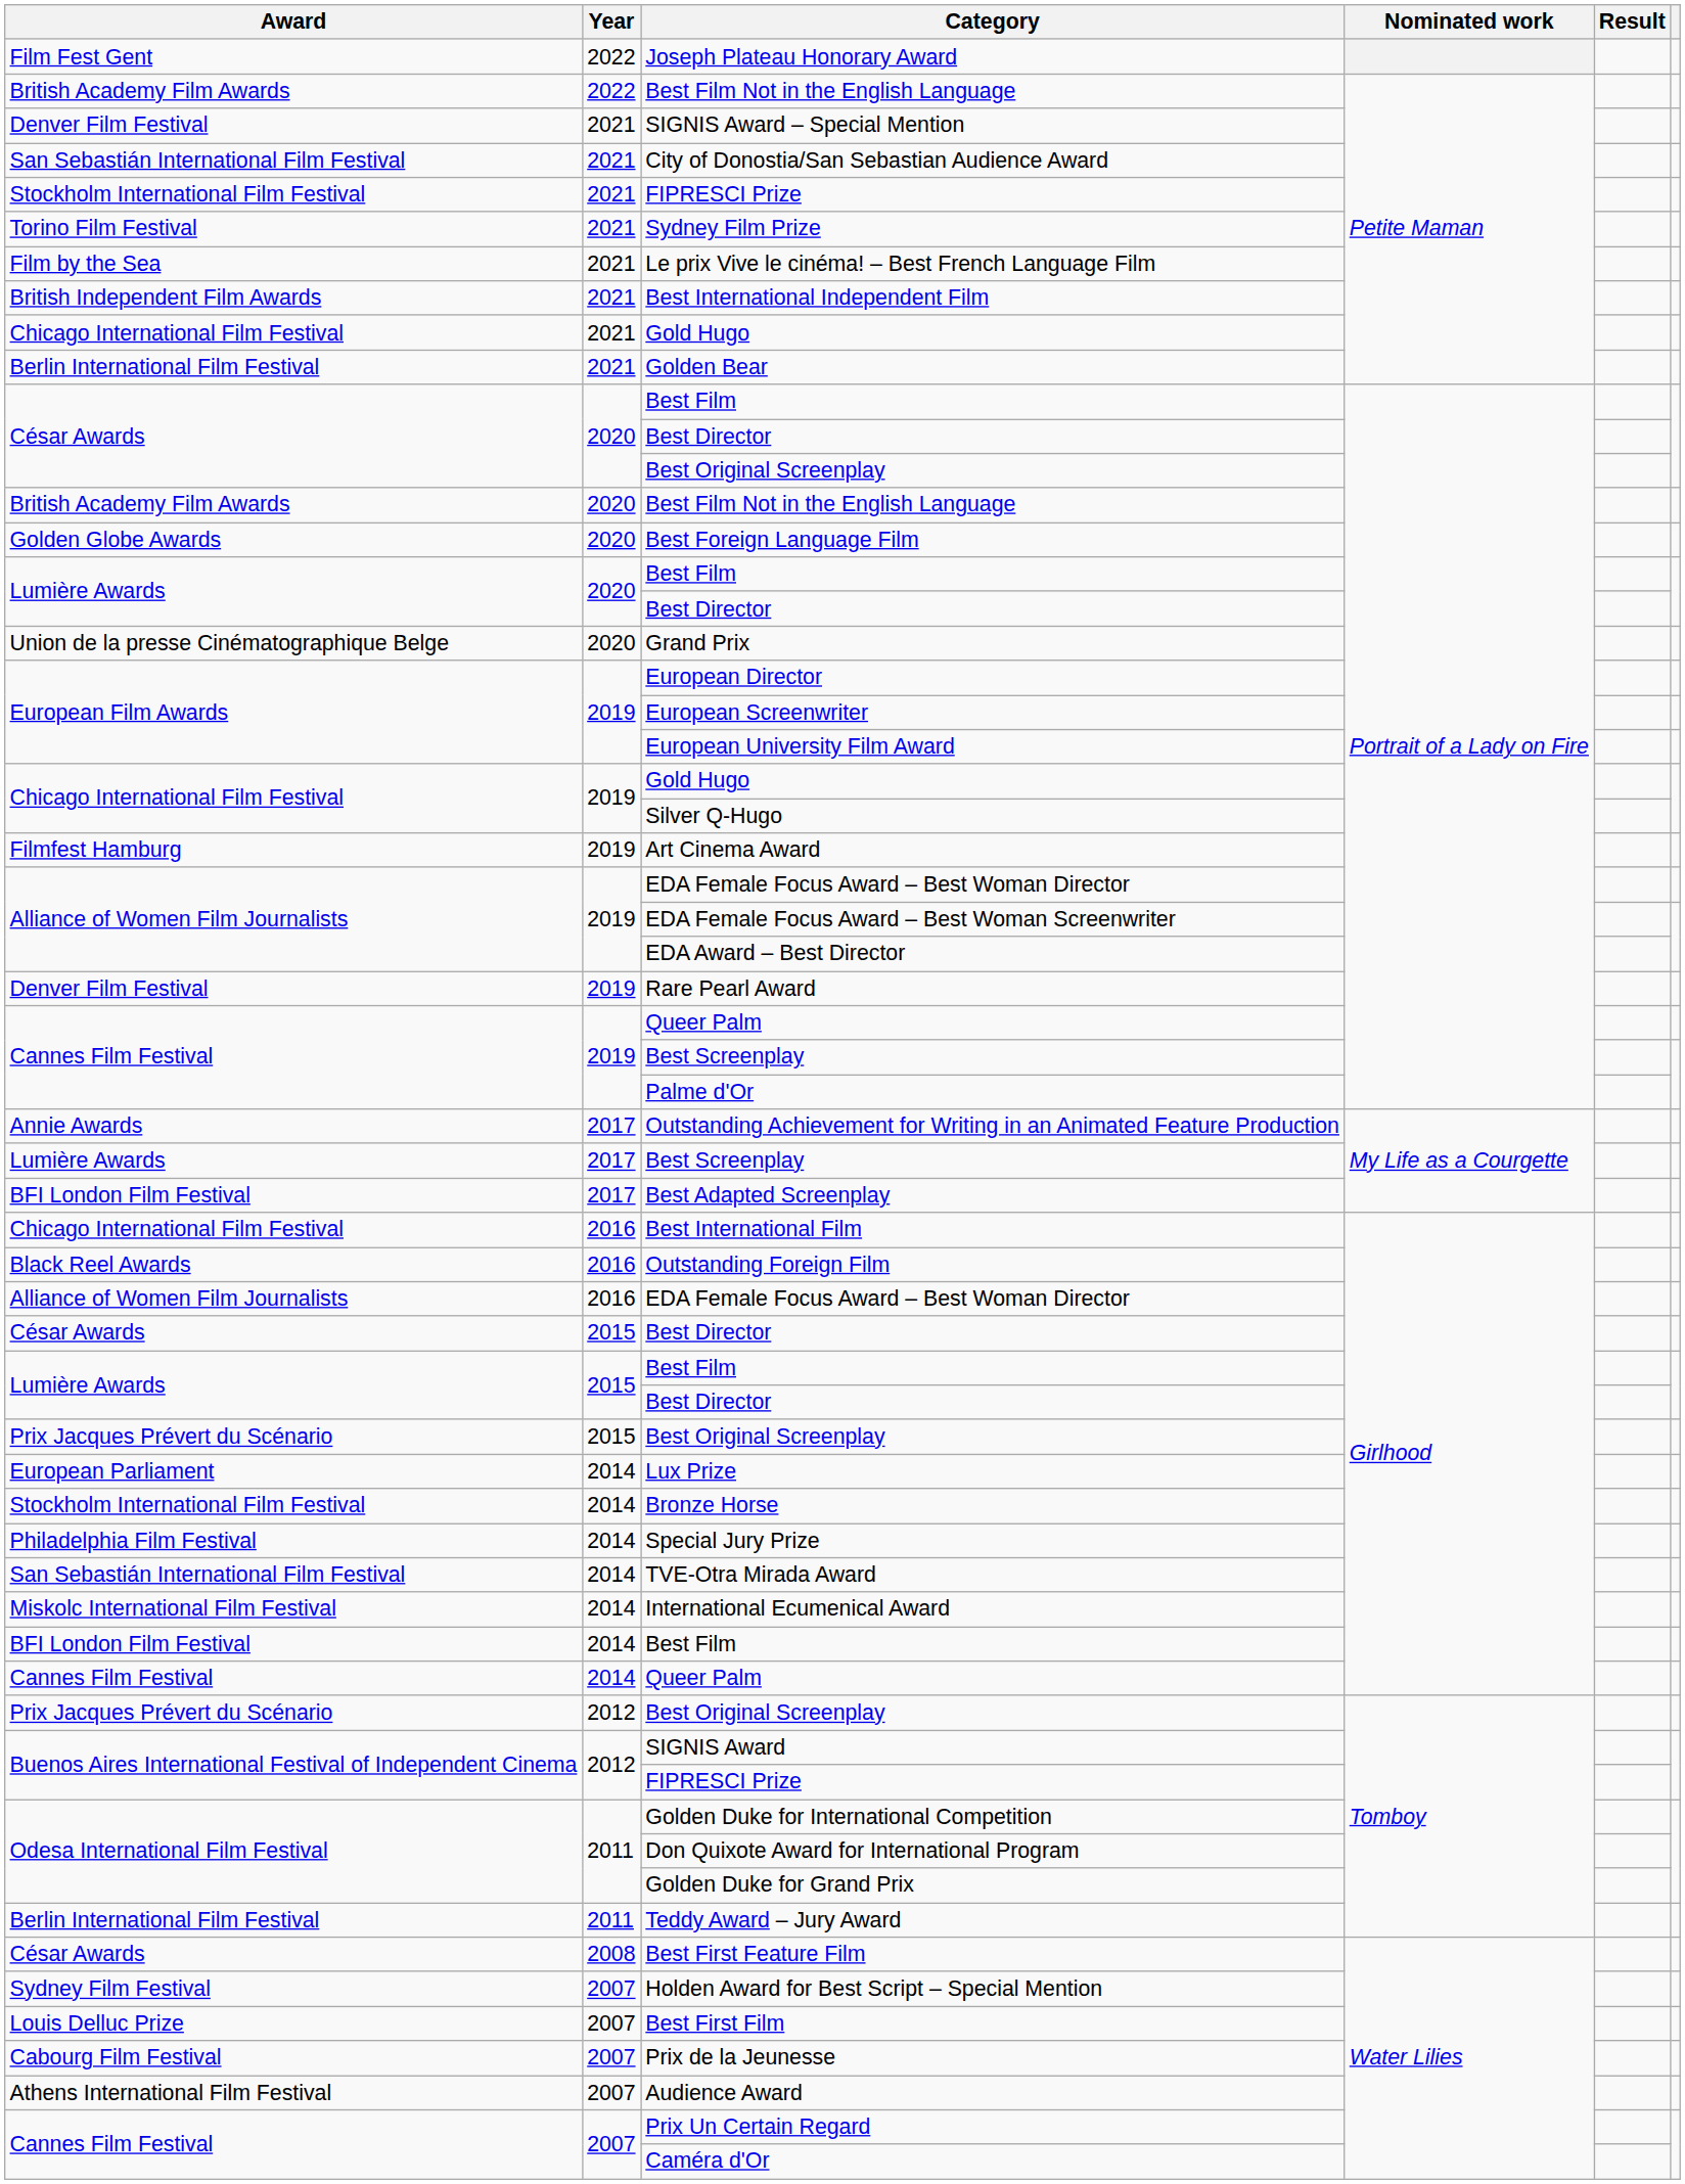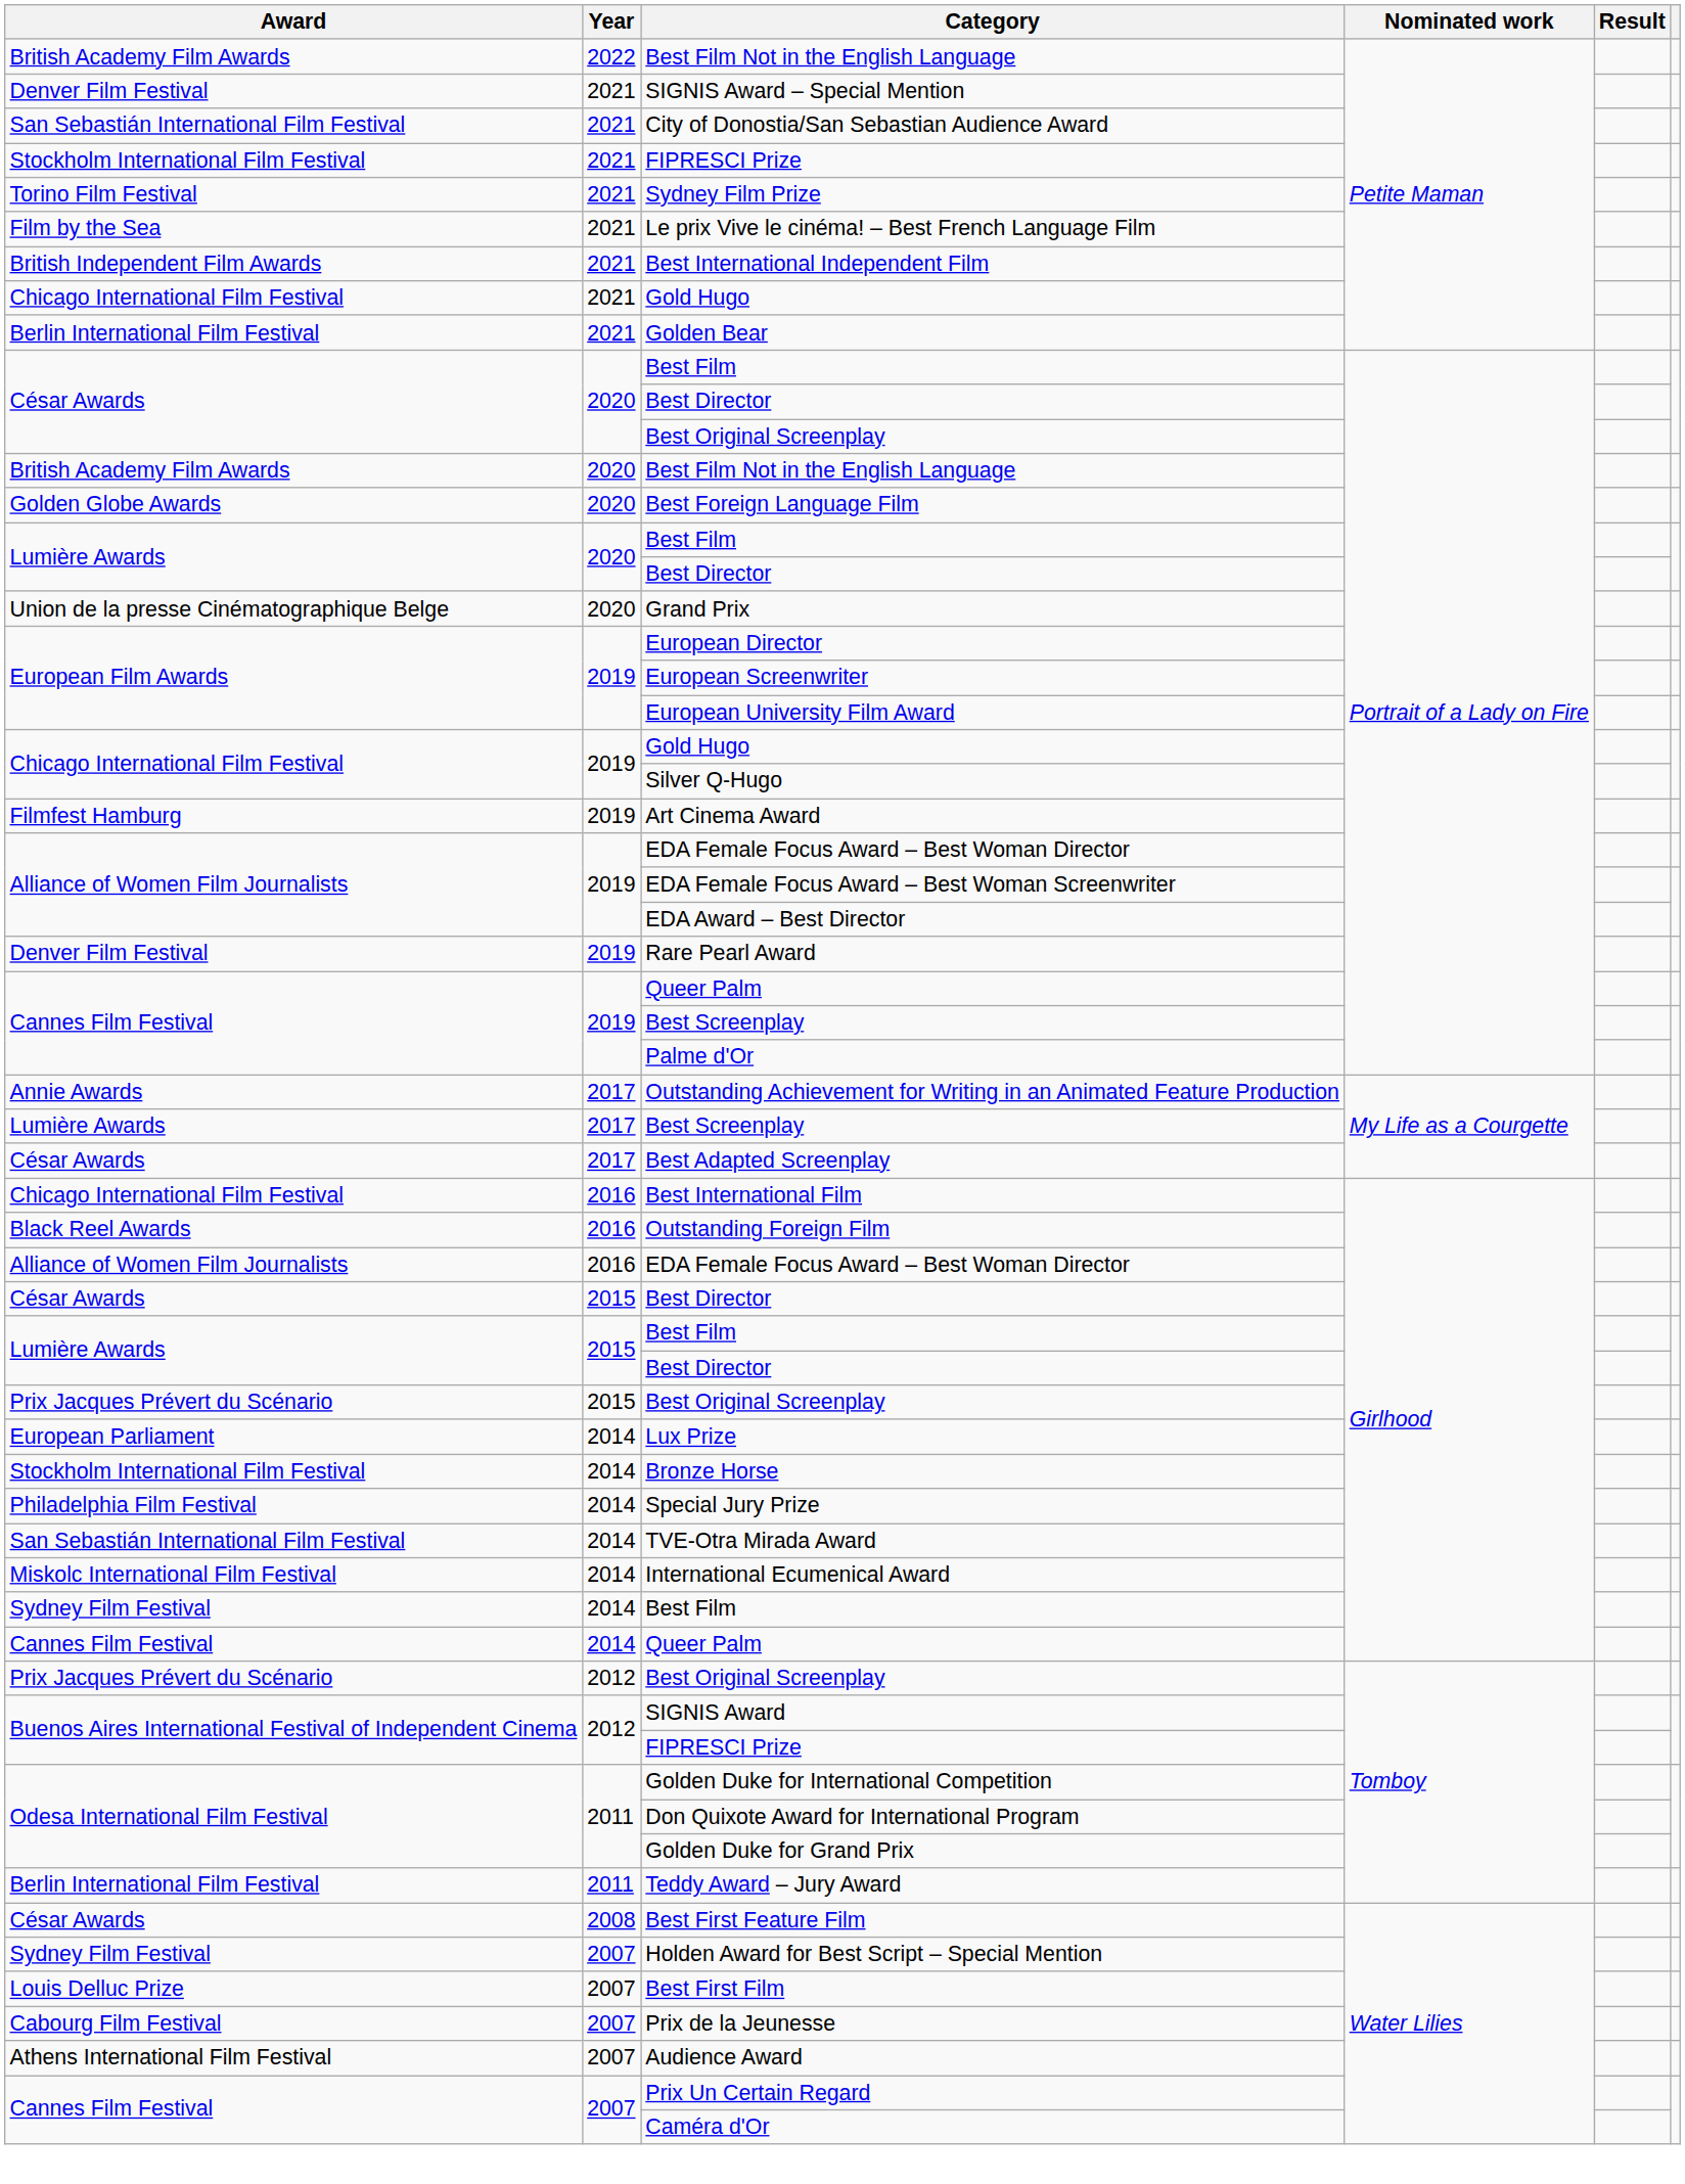 <table class="wikitable sortable">
 <tr>
 <th>Award</th>
 <th>Year</th>
 <th>Category</th>
 <th>Nominated work</th>
 <th>Result</th>
 <th class=unsortable></th>
-</tr>
-<tr>
-<td><a href='#'>Film Fest Gent</a></td>
-<td>2022</td>
-<td><a href='#'>Joseph Plateau Honorary Award</a></td>
-<th></th>
-<td></td>
-<td></td>
 </tr>
 <tr>
 <td><a href='#'>British Academy Film Awards</a></td>
 <td><a href='#'>2022</a></td>
 <td><a href='#'>Best Film Not in the English Language</a></td>
 <td rowspan="9"><em><a href='#'>Petite Maman</a></em></td>
 <td></td>
 <td></td>
 </tr>
 <tr>
 <td><a href='#'>Denver Film Festival</a></td>
 <td>2021</td>
 <td>SIGNIS Award – Special Mention</td>
 <td></td>
 <td></td>
 </tr>
 <tr>
 <td><a href='#'>San Sebastián International Film Festival</a></td>
 <td><a href='#'>2021</a></td>
 <td>City of Donostia/San Sebastian Audience Award</td>
 <td></td>
 <td></td>
 </tr>
 <tr>
 <td><a href='#'>Stockholm International Film Festival</a></td>
 <td><a href='#'>2021</a></td>
 <td><a href='#'>FIPRESCI Prize</a></td>
 <td></td>
 <td></td>
 </tr>
 <tr>
 <td><a href='#'>Torino Film Festival</a></td>
 <td><a href='#'>2021</a></td>
 <td><a href='#'>Sydney Film Prize</a></td>
 <td></td>
 <td></td>
 </tr>
 <tr>
 <td><a href='#'>Film by the Sea</a></td>
 <td>2021</td>
 <td>Le prix Vive le cinéma! – Best French Language Film</td>
 <td></td>
 <td></td>
 </tr>
 <tr>
 <td><a href='#'>British Independent Film Awards</a></td>
 <td><a href='#'>2021</a></td>
 <td><a href='#'>Best International Independent Film</a></td>
 <td></td>
 <td></td>
 </tr>
 <tr>
 <td><a href='#'>Chicago International Film Festival</a></td>
 <td>2021</td>
 <td><a href='#'>Gold Hugo</a></td>
 <td></td>
 <td></td>
 </tr>
 <tr>
 <td><a href='#'>Berlin International Film Festival</a></td>
 <td><a href='#'>2021</a></td>
 <td><a href='#'>Golden Bear</a></td>
 <td></td>
 <td></td>
 </tr>
 <tr>
 <td rowspan="3"><a href='#'>César Awards</a></td>
 <td rowspan="3"><a href='#'>2020</a></td>
 <td><a href='#'>Best Film</a></td>
 <td rowspan="21"><em><a href='#'>Portrait of a Lady on Fire</a></em></td>
 <td></td>
 <td rowspan="3"></td>
 </tr>
 <tr>
 <td><a href='#'>Best Director</a></td>
 <td></td>
 </tr>
 <tr>
 <td><a href='#'>Best Original Screenplay</a></td>
 <td></td>
 </tr>
 <tr>
 <td><a href='#'>British Academy Film Awards</a></td>
 <td><a href='#'>2020</a></td>
 <td><a href='#'>Best Film Not in the English Language</a></td>
 <td></td>
 <td></td>
 </tr>
 <tr>
 <td><a href='#'>Golden Globe Awards</a></td>
 <td><a href='#'>2020</a></td>
 <td><a href='#'>Best Foreign Language Film</a></td>
 <td></td>
 <td></td>
 </tr>
 <tr>
 <td rowspan="2"><a href='#'>Lumière Awards</a></td>
 <td rowspan="2"><a href='#'>2020</a></td>
 <td><a href='#'>Best Film</a></td>
 <td></td>
 <td rowspan="2"></td>
 </tr>
 <tr>
 <td><a href='#'>Best Director</a></td>
 <td></td>
 </tr>
 <tr>
 <td>Union de la presse Cinématographique Belge</td>
 <td>2020</td>
 <td>Grand Prix</td>
 <td></td>
 <td></td>
 </tr>
 <tr>
 <td rowspan="3"><a href='#'>European Film Awards</a></td>
 <td rowspan="3"><a href='#'>2019</a></td>
 <td><a href='#'>European Director</a></td>
 <td></td>
 <td></td>
 </tr>
 <tr>
 <td><a href='#'>European Screenwriter</a></td>
 <td></td>
 <td></td>
 </tr>
 <tr>
 <td><a href='#'>European University Film Award</a></td>
 <td></td>
 <td></td>
 </tr>
 <tr>
 <td rowspan="2"><a href='#'>Chicago International Film Festival</a></td>
 <td rowspan="2">2019</td>
 <td><a href='#'>Gold Hugo</a></td>
 <td></td>
 <td rowspan="2"></td>
 </tr>
 <tr>
 <td>Silver Q-Hugo</td>
 <td></td>
 </tr>
 <tr>
 <td><a href='#'>Filmfest Hamburg</a></td>
 <td>2019</td>
 <td>Art Cinema Award</td>
 <td></td>
 <td></td>
 </tr>
 <tr>
 <td rowspan="3"><a href='#'>Alliance of Women Film Journalists</a></td>
 <td rowspan="3">2019</td>
 <td>EDA Female Focus Award – Best Woman Director</td>
 <td></td>
 <td></td>
 </tr>
 <tr>
 <td>EDA Female Focus Award – Best Woman Screenwriter</td>
 <td></td>
 <td rowspan="2"></td>
 </tr>
 <tr>
 <td>EDA Award – Best Director</td>
 <td></td>
 </tr>
 <tr>
 <td><a href='#'>Denver Film Festival</a></td>
 <td><a href='#'>2019</a></td>
 <td>Rare Pearl Award</td>
 <td></td>
 <td></td>
 </tr>
 <tr>
 <td rowspan="3"><a href='#'>Cannes Film Festival</a></td>
 <td rowspan="3"><a href='#'>2019</a></td>
 <td><a href='#'>Queer Palm</a></td>
 <td></td>
 <td></td>
 </tr>
 <tr>
 <td><a href='#'>Best Screenplay</a></td>
 <td></td>
 <td rowspan="2"></td>
 </tr>
 <tr>
 <td><a href='#'>Palme d'Or</a></td>
 <td></td>
 </tr>
 <tr>
 <td><a href='#'>Annie Awards</a></td>
 <td><a href='#'>2017</a></td>
 <td><a href='#'>Outstanding Achievement for Writing in an Animated Feature Production</a></td>
 <td rowspan="3"><em><a href='#'>My Life as a Courgette</a></em></td>
 <td></td>
 <td></td>
 </tr>
 <tr>
 <td><a href='#'>Lumière Awards</a></td>
 <td><a href='#'>2017</a></td>
 <td><a href='#'>Best Screenplay</a></td>
 <td></td>
 <td></td>
 </tr>
 <tr>
-<td><a href='#'>BFI London Film Festival</a></td>
+<td><a href='#'>César Awards</a></td>
 <td><a href='#'>2017</a></td>
 <td><a href='#'>Best Adapted Screenplay</a></td>
 <td></td>
 <td></td>
 </tr>
 <tr>
 <td><a href='#'>Chicago International Film Festival</a></td>
 <td><a href='#'>2016</a></td>
 <td><a href='#'>Best International Film</a></td>
 <td rowspan="14"><em><a href='#'>Girlhood</a></em></td>
 <td></td>
 <td></td>
 </tr>
 <tr>
 <td><a href='#'>Black Reel Awards</a></td>
 <td><a href='#'>2016</a></td>
 <td><a href='#'>Outstanding Foreign Film</a></td>
 <td></td>
 <td></td>
 </tr>
 <tr>
 <td><a href='#'>Alliance of Women Film Journalists</a></td>
 <td>2016</td>
 <td>EDA Female Focus Award – Best Woman Director</td>
 <td></td>
 <td></td>
 </tr>
 <tr>
 <td><a href='#'>César Awards</a></td>
 <td><a href='#'>2015</a></td>
 <td><a href='#'>Best Director</a></td>
 <td></td>
 <td></td>
 </tr>
 <tr>
 <td rowspan="2"><a href='#'>Lumière Awards</a></td>
 <td rowspan="2"><a href='#'>2015</a></td>
 <td><a href='#'>Best Film</a></td>
 <td></td>
 <td rowspan="2"></td>
 </tr>
 <tr>
 <td><a href='#'>Best Director</a></td>
 <td></td>
 </tr>
 <tr>
 <td><a href='#'>Prix Jacques Prévert du Scénario</a></td>
 <td>2015</td>
 <td><a href='#'>Best Original Screenplay</a></td>
 <td></td>
 <td></td>
 </tr>
 <tr>
 <td><a href='#'>European Parliament</a></td>
 <td>2014</td>
 <td><a href='#'>Lux Prize</a></td>
 <td></td>
 <td></td>
 </tr>
 <tr>
 <td><a href='#'>Stockholm International Film Festival</a></td>
 <td>2014</td>
 <td><a href='#'>Bronze Horse</a></td>
 <td></td>
 <td></td>
 </tr>
 <tr>
 <td><a href='#'>Philadelphia Film Festival</a></td>
 <td>2014</td>
 <td>Special Jury Prize</td>
 <td></td>
 <td></td>
 </tr>
 <tr>
 <td><a href='#'>San Sebastián International Film Festival</a></td>
 <td>2014</td>
 <td>TVE-Otra Mirada Award</td>
 <td></td>
 <td></td>
 </tr>
 <tr>
 <td><a href='#'>Miskolc International Film Festival</a></td>
 <td>2014</td>
 <td>International Ecumenical Award</td>
 <td></td>
 <td></td>
 </tr>
 <tr>
-<td><a href='#'>BFI London Film Festival</a></td>
+<td><a href='#'>Sydney Film Festival</a></td>
 <td>2014</td>
 <td>Best Film</td>
 <td></td>
 <td><br></td>
 </tr>
 <tr>
 <td><a href='#'>Cannes Film Festival</a></td>
 <td><a href='#'>2014</a></td>
 <td><a href='#'>Queer Palm</a></td>
 <td></td>
 <td></td>
 </tr>
 <tr>
 <td><a href='#'>Prix Jacques Prévert du Scénario</a></td>
 <td>2012</td>
 <td><a href='#'>Best Original Screenplay</a></td>
 <td rowspan="7"><em><a href='#'>Tomboy</a></em></td>
 <td></td>
 <td></td>
 </tr>
 <tr>
 <td rowspan="2"><a href='#'>Buenos Aires International Festival of Independent Cinema</a></td>
 <td rowspan="2">2012</td>
 <td>SIGNIS Award</td>
 <td></td>
 <td rowspan="2"></td>
 </tr>
 <tr>
 <td><a href='#'>FIPRESCI Prize</a></td>
 <td></td>
 </tr>
 <tr>
 <td rowspan="3"><a href='#'>Odesa International Film Festival</a></td>
 <td rowspan="3">2011</td>
 <td>Golden Duke for International Competition</td>
 <td></td>
 <td rowspan="3"></td>
 </tr>
 <tr>
 <td>Don Quixote Award for International Program</td>
 <td></td>
 </tr>
 <tr>
 <td>Golden Duke for Grand Prix</td>
 <td></td>
 </tr>
 <tr>
 <td><a href='#'>Berlin International Film Festival</a></td>
 <td><a href='#'>2011</a></td>
 <td><a href='#'>Teddy Award</a> – Jury Award</td>
 <td></td>
 <td></td>
 </tr>
 <tr>
 <td><a href='#'>César Awards</a></td>
 <td><a href='#'>2008</a></td>
 <td><a href='#'>Best First Feature Film</a></td>
 <td rowspan="7"><em><a href='#'>Water Lilies</a></em></td>
 <td></td>
 <td></td>
 </tr>
 <tr>
 <td><a href='#'>Sydney Film Festival</a></td>
 <td><a href='#'>2007</a></td>
 <td>Holden Award for Best Script – Special Mention</td>
 <td></td>
 <td></td>
 </tr>
 <tr>
 <td><a href='#'>Louis Delluc Prize</a></td>
 <td>2007</td>
 <td><a href='#'>Best First Film</a></td>
 <td></td>
 <td></td>
 </tr>
 <tr>
 <td><a href='#'>Cabourg Film Festival</a></td>
 <td><a href='#'>2007</a></td>
 <td>Prix de la Jeunesse</td>
 <td></td>
 <td></td>
 </tr>
 <tr>
 <td>Athens International Film Festival</td>
 <td>2007</td>
 <td>Audience Award</td>
 <td></td>
 <td></td>
 </tr>
 <tr>
 <td rowspan="2"><a href='#'>Cannes Film Festival</a></td>
 <td rowspan="2"><a href='#'>2007</a></td>
 <td><a href='#'>Prix Un Certain Regard</a></td>
 <td></td>
 <td rowspan="2"></td>
 </tr>
 <tr>
 <td><a href='#'>Caméra d'Or</a></td>
 <td></td>
 </tr>
 </table>
